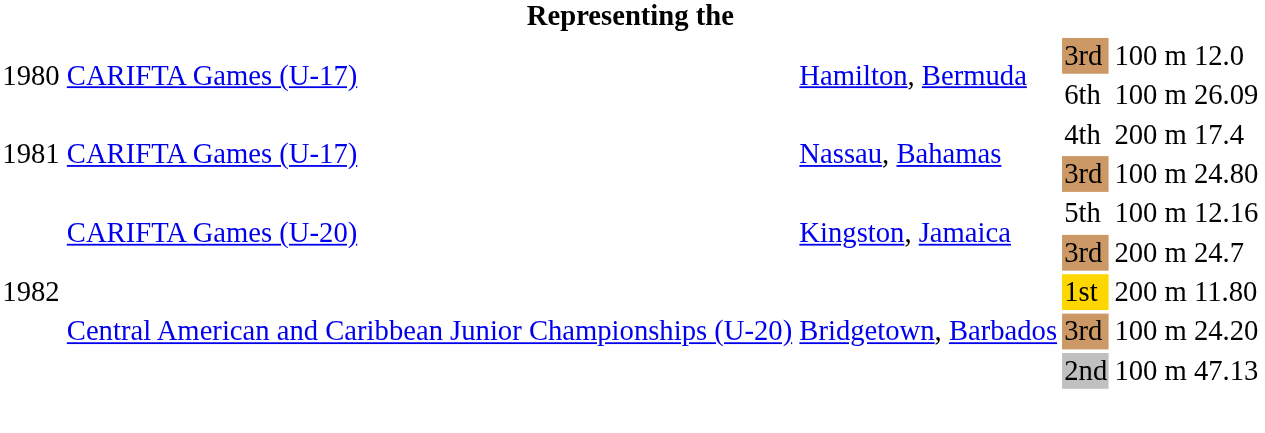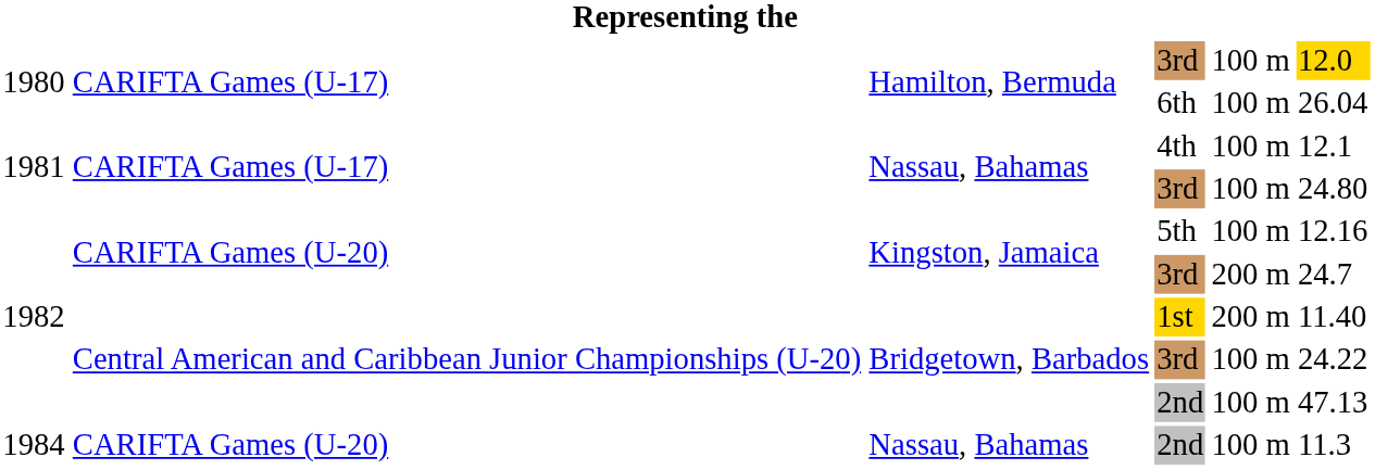 <table>
 <tr>
 <th colspan="6">Representing the </th>
 </tr>
 <tr>
 <td rowspan = "2">1980</td>
 <td rowspan = "2"><a href='#'>CARIFTA Games (U-17)</a></td>
 <td rowspan = "2"><a href='#'>Hamilton</a>, <a href='#'>Bermuda</a></td>
 <td bgcolor=cc9966>3rd</td>
 <td>100 m</td>
-<td>12.0</td>
+<td style="background: gold;">12.0</td>
 </tr>
 <tr>
 <td>6th</td>
 <td>100 m</td>
-<td>26.09</td>
+<td>26.04</td>
 </tr>
 <tr>
 <td rowspan = "2">1981</td>
 <td rowspan = "2"><a href='#'>CARIFTA Games (U-17)</a></td>
 <td rowspan = "2"><a href='#'>Nassau</a>, <a href='#'>Bahamas</a></td>
 <td>4th</td>
-<td>200 m</td>
-<td>17.4</td>
+<td>100 m</td>
+<td>12.1</td>
 </tr>
 <tr>
 <td bgcolor=cc9966>3rd</td>
 <td>100 m</td>
 <td>24.80</td>
 </tr>
 <tr>
 <td rowspan = "5">1982</td>
 <td rowspan = "2"><a href='#'>CARIFTA Games (U-20)</a></td>
 <td rowspan = "2"><a href='#'>Kingston</a>, <a href='#'>Jamaica</a></td>
 <td>5th</td>
 <td>100 m</td>
 <td>12.16</td>
 </tr>
 <tr>
 <td bgcolor=cc9966>3rd</td>
 <td>200 m</td>
 <td>24.7</td>
 </tr>
 <tr>
 <td rowspan = "3"><a href='#'>Central American and Caribbean Junior Championships (U-20)</a></td>
 <td rowspan = "3"><a href='#'>Bridgetown</a>, <a href='#'>Barbados</a></td>
 <td bgcolor=gold>1st</td>
 <td>200 m</td>
-<td>11.80</td>
+<td>11.40</td>
 </tr>
 <tr>
 <td bgcolor=cc9966>3rd</td>
 <td>100 m</td>
-<td>24.20</td>
+<td>24.22</td>
 </tr>
 <tr>
 <td bgcolor=silver>2nd</td>
 <td>100 m</td>
 <td>47.13</td>
 </tr>
+<tr>
+<td>1984</td>
+<td><a href='#'>CARIFTA Games (U-20)</a></td>
+<td><a href='#'>Nassau</a>, <a href='#'>Bahamas</a></td>
+<td bgcolor=silver>2nd</td>
+<td>100 m</td>
+<td>11.3</td>
+</tr>
 </table>
